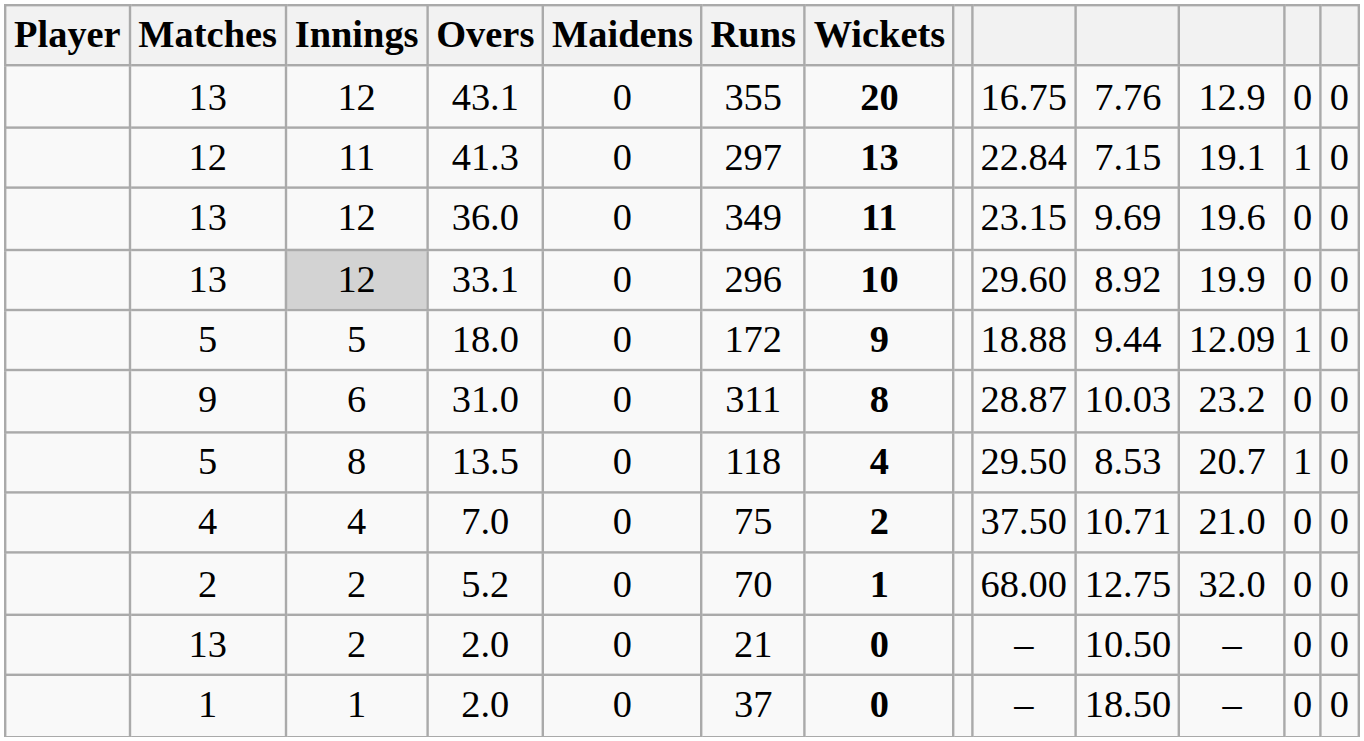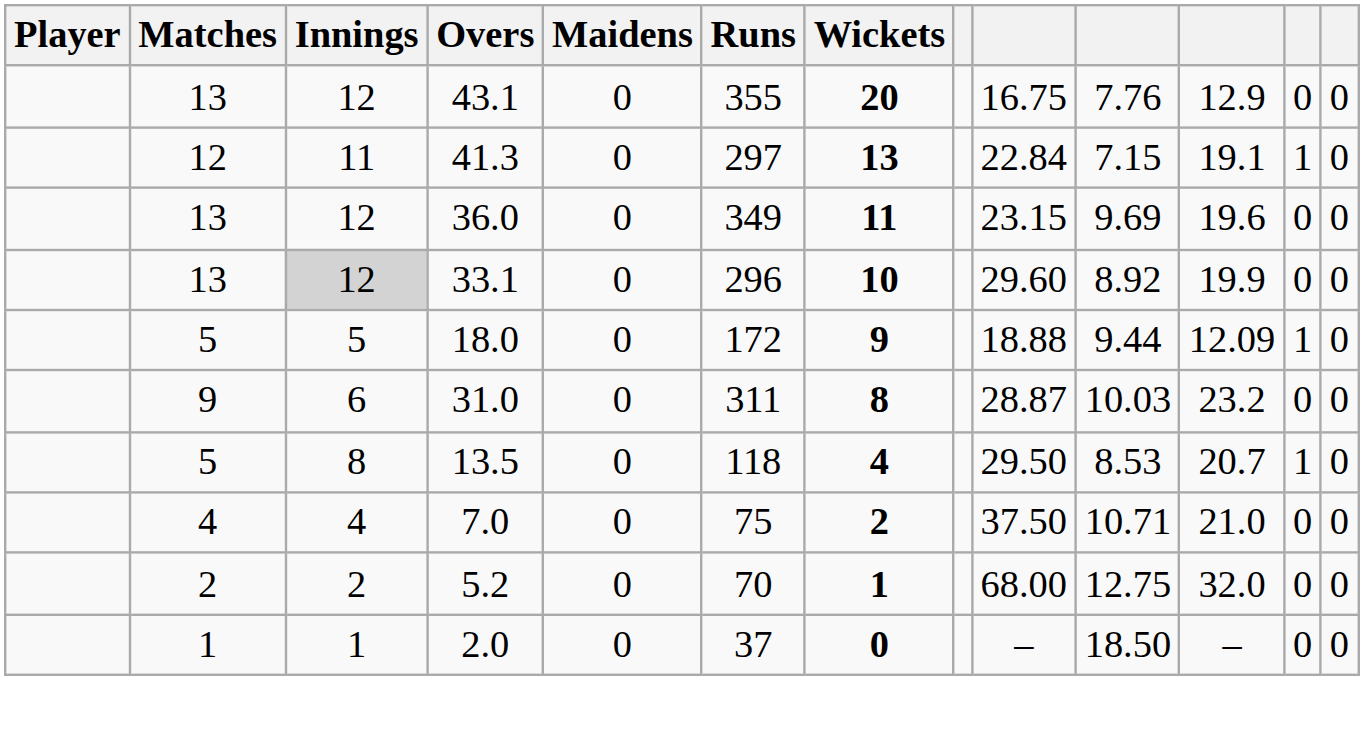 <table class="wikitable sortable" style="text-align:center">
 <tr>
 <th>Player</th>
 <th>Matches</th>
 <th>Innings</th>
 <th>Overs</th>
 <th>Maidens</th>
 <th>Runs</th>
 <th>Wickets</th>
 <th></th>
 <th></th>
 <th></th>
 <th></th>
 <th></th>
 <th></th>
 </tr>
 <tr>
 <td align="left"></td>
 <td>13</td>
 <td>12</td>
 <td>43.1</td>
 <td>0</td>
 <td>355</td>
 <td><strong>20</strong></td>
 <td></td>
 <td>16.75</td>
 <td>7.76</td>
 <td>12.9</td>
 <td>0</td>
 <td>0</td>
 </tr>
 <tr>
 <td align="left"></td>
 <td>12</td>
 <td>11</td>
 <td>41.3</td>
 <td>0</td>
 <td>297</td>
 <td><strong>13</strong></td>
 <td></td>
 <td>22.84</td>
 <td>7.15</td>
 <td>19.1</td>
 <td>1</td>
 <td>0</td>
 </tr>
 <tr>
 <td align="left"></td>
 <td>13</td>
 <td>12</td>
 <td>36.0</td>
 <td>0</td>
 <td>349</td>
 <td><strong>11</strong></td>
 <td></td>
 <td>23.15</td>
 <td>9.69</td>
 <td>19.6</td>
 <td>0</td>
 <td>0</td>
 </tr>
 <tr>
 <td align="left"></td>
 <td>13</td>
 <td style="background: lightgrey;">12</td>
 <td>33.1</td>
 <td>0</td>
 <td>296</td>
 <td><strong>10</strong></td>
 <td></td>
 <td>29.60</td>
 <td>8.92</td>
 <td>19.9</td>
 <td>0</td>
 <td>0</td>
 </tr>
 <tr>
 <td align="left"></td>
 <td>5</td>
 <td>5</td>
 <td>18.0</td>
 <td>0</td>
 <td>172</td>
 <td><strong>9</strong></td>
 <td></td>
 <td>18.88</td>
 <td>9.44</td>
 <td>12.09</td>
 <td>1</td>
 <td>0</td>
 </tr>
 <tr>
 <td align="left"></td>
 <td>9</td>
 <td>6</td>
 <td>31.0</td>
 <td>0</td>
 <td>311</td>
 <td><strong>8</strong></td>
 <td></td>
 <td>28.87</td>
 <td>10.03</td>
 <td>23.2</td>
 <td>0</td>
 <td>0</td>
 </tr>
 <tr>
 <td align="left"></td>
 <td>5</td>
 <td>8</td>
 <td>13.5</td>
 <td>0</td>
 <td>118</td>
 <td><strong>4</strong></td>
 <td></td>
 <td>29.50</td>
 <td>8.53</td>
 <td>20.7</td>
 <td>1</td>
 <td>0</td>
 </tr>
 <tr>
 <td align="left"></td>
 <td>4</td>
 <td>4</td>
 <td>7.0</td>
 <td>0</td>
 <td>75</td>
 <td><strong>2</strong></td>
 <td></td>
 <td>37.50</td>
 <td>10.71</td>
 <td>21.0</td>
 <td>0</td>
 <td>0</td>
 </tr>
 <tr>
 <td align="left"></td>
 <td>2</td>
 <td>2</td>
 <td>5.2</td>
 <td>0</td>
 <td>70</td>
 <td><strong>1</strong></td>
 <td></td>
 <td>68.00</td>
 <td>12.75</td>
 <td>32.0</td>
 <td>0</td>
 <td>0</td>
 </tr>
 <tr>
 <td align="left"></td>
-<td>13</td>
-<td>2</td>
-<td>2.0</td>
-<td>0</td>
-<td>21</td>
-<td><strong>0</strong></td>
-<td></td>
-<td>–</td>
-<td>10.50</td>
-<td>–</td>
-<td>0</td>
-<td>0</td>
-</tr>
-<tr>
-<td align="left"></td>
 <td>1</td>
 <td>1</td>
 <td>2.0</td>
 <td>0</td>
 <td>37</td>
 <td><strong>0</strong></td>
 <td></td>
 <td>–</td>
 <td>18.50</td>
 <td>–</td>
 <td>0</td>
 <td>0</td>
 </tr>
 </table>
